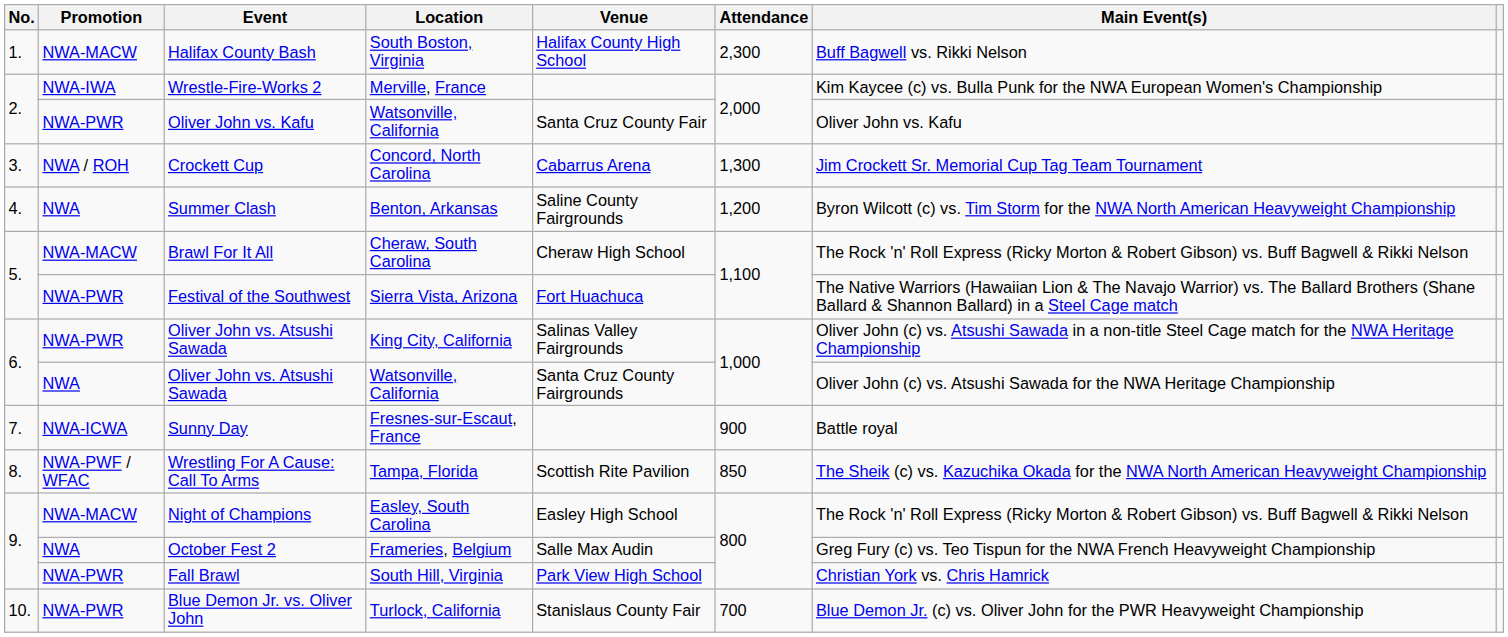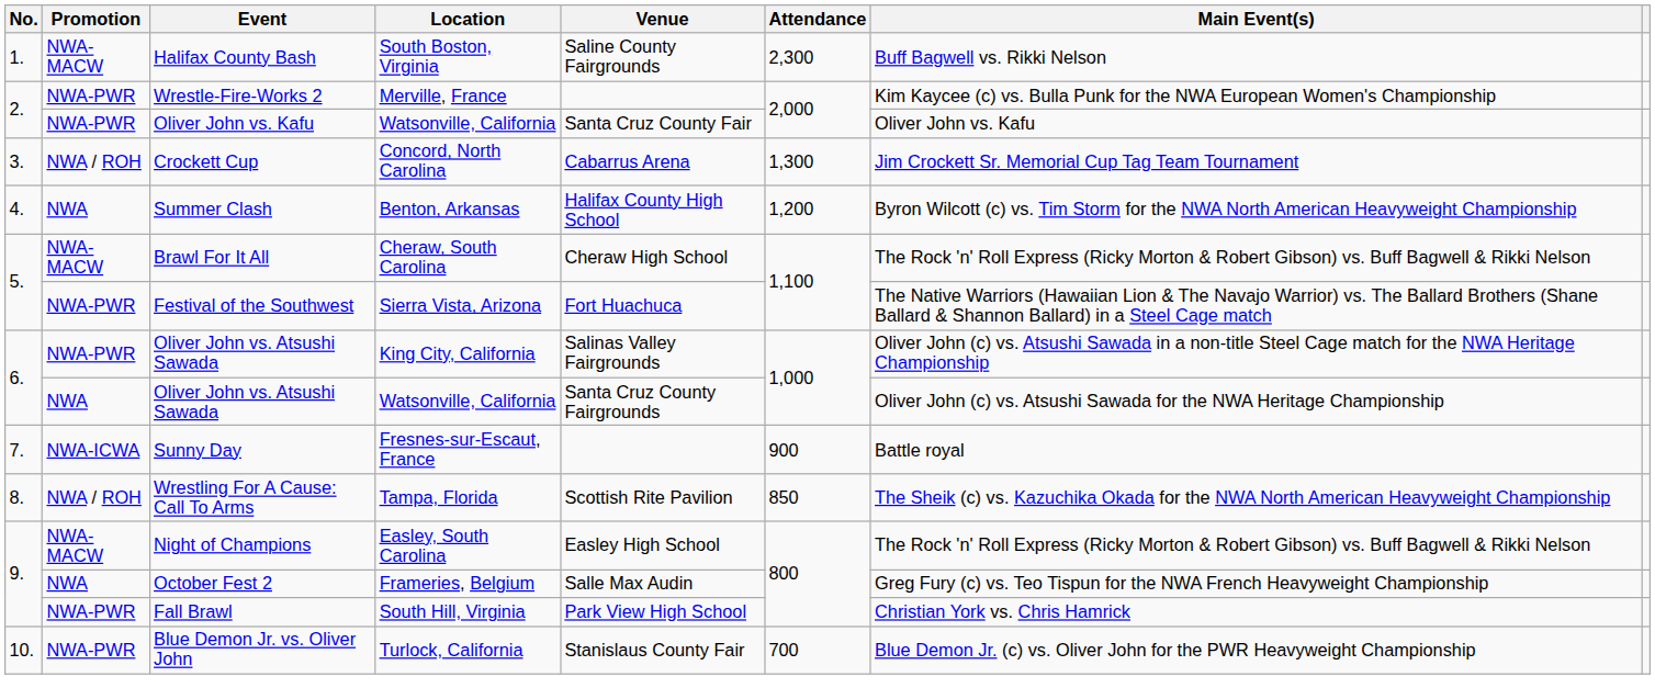 <table class="wikitable sortable" style="font-size:85%;">
 <tr>
 <th>No.</th>
 <th>Promotion</th>
 <th>Event</th>
 <th>Location</th>
 <th>Venue</th>
 <th>Attendance</th>
 <th class=unsortable>Main Event(s)</th>
 <th class=unsortable></th>
 </tr>
 <tr>
 <td>1.</td>
 <td><a href='#'>NWA-MACW</a></td>
 <td><a href='#'>Halifax County Bash</a> <br> </td>
 <td><a href='#'>South Boston, Virginia</a></td>
-<td><a href='#'>Halifax County High School</a></td>
+<td>Saline County Fairgrounds</td>
 <td>2,300</td>
 <td><a href='#'>Buff Bagwell</a> vs. Rikki Nelson</td>
 <td></td>
 </tr>
 <tr>
 <td rowspan=2>2.</td>
-<td><a href='#'>NWA-IWA</a></td>
+<td><a href='#'>NWA-PWR</a></td>
 <td><a href='#'>Wrestle-Fire-Works 2</a> <br> </td>
 <td><a href='#'>Merville</a>, <a href='#'>France</a></td>
 <td></td>
 <td rowspan=2>2,000</td>
 <td>Kim Kaycee (c) vs. Bulla Punk for the NWA European Women's Championship</td>
 <td></td>
 </tr>
 <tr>
 <td><a href='#'>NWA-PWR</a></td>
 <td><a href='#'>Oliver John vs. Kafu</a> <br> </td>
 <td><a href='#'>Watsonville, California</a></td>
 <td>Santa Cruz County Fair</td>
 <td>Oliver John vs. Kafu</td>
 <td></td>
 </tr>
 <tr>
 <td>3.</td>
 <td><a href='#'>NWA</a> / <a href='#'>ROH</a></td>
 <td><a href='#'>Crockett Cup</a> <br> </td>
 <td><a href='#'>Concord, North Carolina</a></td>
 <td><a href='#'>Cabarrus Arena</a></td>
 <td>1,300</td>
 <td><a href='#'>Jim Crockett Sr. Memorial Cup Tag Team Tournament</a></td>
 <td></td>
 </tr>
 <tr>
 <td>4.</td>
 <td><a href='#'>NWA</a></td>
 <td><a href='#'>Summer Clash</a> <br> </td>
 <td><a href='#'>Benton, Arkansas</a></td>
-<td>Saline County Fairgrounds</td>
+<td><a href='#'>Halifax County High School</a></td>
 <td>1,200</td>
 <td>Byron Wilcott (c) vs. <a href='#'>Tim Storm</a> for the <a href='#'>NWA North American Heavyweight Championship</a></td>
 <td></td>
 </tr>
 <tr>
 <td rowspan=2>5.</td>
 <td><a href='#'>NWA-MACW</a></td>
 <td><a href='#'>Brawl For It All</a> <br> </td>
 <td><a href='#'>Cheraw, South Carolina</a></td>
 <td>Cheraw High School</td>
 <td rowspan=2>1,100</td>
 <td>The Rock 'n' Roll Express (Ricky Morton & Robert Gibson) vs. Buff Bagwell & Rikki Nelson</td>
 <td></td>
 </tr>
 <tr>
 <td><a href='#'>NWA-PWR</a></td>
 <td><a href='#'>Festival of the Southwest</a> <br> </td>
 <td><a href='#'>Sierra Vista, Arizona</a></td>
 <td><a href='#'>Fort Huachuca</a></td>
 <td>The Native Warriors (Hawaiian Lion & The Navajo Warrior) vs. The Ballard Brothers (Shane Ballard & Shannon Ballard) in a <a href='#'>Steel Cage match</a></td>
 <td></td>
 </tr>
 <tr>
 <td rowspan=2>6.</td>
 <td><a href='#'>NWA-PWR</a></td>
 <td><a href='#'>Oliver John vs. Atsushi Sawada</a> <br> </td>
 <td><a href='#'>King City, California</a></td>
 <td>Salinas Valley Fairgrounds</td>
 <td rowspan=2>1,000</td>
 <td>Oliver John (c) vs. <a href='#'>Atsushi Sawada</a> in a non-title Steel Cage match for the <a href='#'>NWA Heritage Championship</a></td>
 <td></td>
 </tr>
 <tr>
 <td><a href='#'>NWA</a></td>
 <td><a href='#'>Oliver John vs. Atsushi Sawada</a> <br> </td>
 <td><a href='#'>Watsonville, California</a></td>
 <td>Santa Cruz County Fairgrounds</td>
 <td>Oliver John (c) vs. Atsushi Sawada for the NWA Heritage Championship</td>
 <td></td>
 </tr>
 <tr>
 <td>7.</td>
 <td><a href='#'>NWA-ICWA</a></td>
 <td><a href='#'>Sunny Day</a> <br> </td>
 <td><a href='#'>Fresnes-sur-Escaut</a>, <a href='#'>France</a></td>
 <td></td>
 <td>900</td>
 <td>Battle royal</td>
 <td></td>
 </tr>
 <tr>
 <td>8.</td>
-<td><a href='#'>NWA-PWF</a> / <a href='#'>WFAC</a></td>
+<td><a href='#'>NWA</a> / <a href='#'>ROH</a></td>
 <td><a href='#'>Wrestling For A Cause: Call To Arms</a></td>
 <td><a href='#'>Tampa, Florida</a></td>
 <td>Scottish Rite Pavilion</td>
 <td>850</td>
 <td><a href='#'>The Sheik</a> (c) vs. <a href='#'>Kazuchika Okada</a> for the <a href='#'>NWA North American Heavyweight Championship</a></td>
 <td></td>
 </tr>
 <tr>
 <td rowspan=3>9.</td>
 <td><a href='#'>NWA-MACW</a></td>
 <td><a href='#'>Night of Champions</a> <br> </td>
 <td><a href='#'>Easley, South Carolina</a></td>
 <td>Easley High School</td>
 <td rowspan=3>800</td>
 <td>The Rock 'n' Roll Express (Ricky Morton & Robert Gibson) vs. Buff Bagwell & Rikki Nelson</td>
 <td></td>
 </tr>
 <tr>
 <td><a href='#'>NWA</a></td>
 <td><a href='#'>October Fest 2</a> <br> </td>
 <td><a href='#'>Frameries</a>, <a href='#'>Belgium</a></td>
 <td>Salle Max Audin</td>
 <td>Greg Fury (c) vs. Teo Tispun for the NWA French Heavyweight Championship</td>
 <td></td>
 </tr>
 <tr>
 <td><a href='#'>NWA-PWR</a></td>
 <td><a href='#'>Fall Brawl</a> <br> </td>
 <td><a href='#'>South Hill, Virginia</a></td>
 <td><a href='#'>Park View High School</a></td>
 <td><a href='#'>Christian York</a> vs. <a href='#'>Chris Hamrick</a></td>
 <td></td>
 </tr>
 <tr>
 <td>10.</td>
 <td><a href='#'>NWA-PWR</a></td>
 <td><a href='#'>Blue Demon Jr. vs. Oliver John</a> <br> </td>
 <td><a href='#'>Turlock, California</a></td>
 <td>Stanislaus County Fair</td>
 <td>700</td>
 <td><a href='#'>Blue Demon Jr.</a> (c) vs. Oliver John for the PWR Heavyweight Championship</td>
 <td></td>
 </tr>
 </table>
